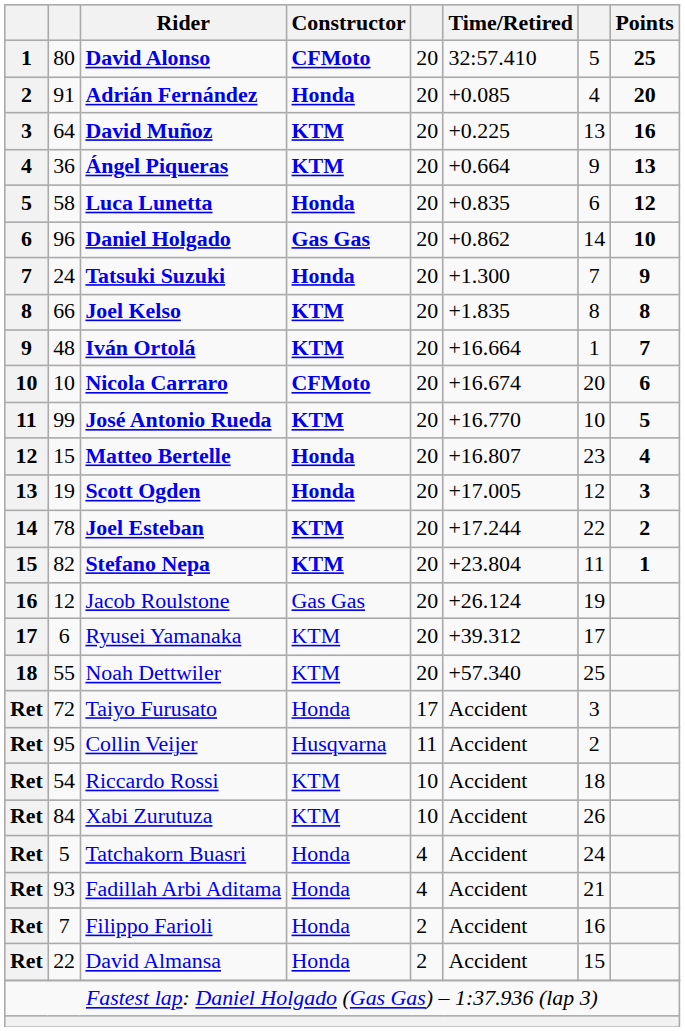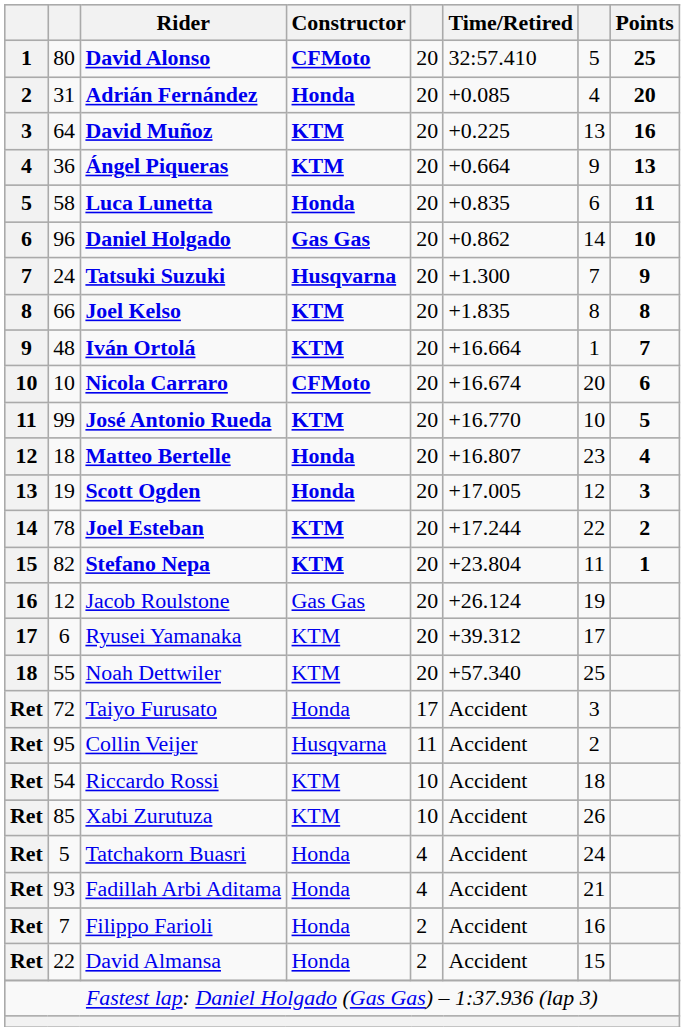 <table class="wikitable sortable" style="font-size: 85%;">
 <tr>
 <th scope="col"></th>
 <th scope="col"></th>
 <th scope="col">Rider</th>
 <th scope="col">Constructor</th>
 <th scope="col" class="unsortable"></th>
 <th scope="col" class="unsortable">Time/Retired</th>
 <th scope="col"></th>
 <th scope="col">Points</th>
 </tr>
 <tr>
 <th scope="row">1</th>
 <td align="center">80</td>
 <td data-sort-value="alo"> <strong><a href='#'>David Alonso</a></strong></td>
 <td><strong><a href='#'>CFMoto</a></strong></td>
 <td>20</td>
 <td>32:57.410</td>
 <td align="center">5</td>
 <td align="center"><strong>25</strong></td>
 </tr>
 <tr>
 <th scope="row">2</th>
-<td align="center">91</td>
+<td align="center">31</td>
 <td data-sort-value="fer"> <strong><a href='#'>Adrián Fernández</a></strong></td>
 <td><strong><a href='#'>Honda</a></strong></td>
 <td>20</td>
 <td>+0.085</td>
 <td align="center">4</td>
 <td align="center"><strong>20</strong></td>
 </tr>
 <tr>
 <th scope="row">3</th>
 <td align="center">64</td>
 <td data-sort-value="mun"> <strong><a href='#'>David Muñoz</a></strong></td>
 <td><strong><a href='#'>KTM</a></strong></td>
 <td>20</td>
 <td>+0.225</td>
 <td align="center">13</td>
 <td align="center"><strong>16</strong></td>
 </tr>
 <tr>
 <th scope="row">4</th>
 <td align="center">36</td>
 <td data-sort-value="piq"> <strong><a href='#'>Ángel Piqueras</a></strong></td>
 <td><strong><a href='#'>KTM</a></strong></td>
 <td>20</td>
 <td>+0.664</td>
 <td align="center">9</td>
 <td align="center"><strong>13</strong></td>
 </tr>
 <tr>
 <th scope="row">5</th>
 <td align="center">58</td>
 <td data-sort-value="lun"> <strong><a href='#'>Luca Lunetta</a></strong></td>
 <td><strong><a href='#'>Honda</a></strong></td>
 <td>20</td>
 <td>+0.835</td>
 <td align="center">6</td>
-<td align="center"><strong>12</strong></td>
+<td align="center"><strong>11</strong></td>
 </tr>
 <tr>
 <th scope="row">6</th>
 <td align="center">96</td>
 <td data-sort-value="hol"> <strong><a href='#'>Daniel Holgado</a></strong></td>
 <td><strong><a href='#'>Gas Gas</a></strong></td>
 <td>20</td>
 <td>+0.862</td>
 <td align="center">14</td>
 <td align="center"><strong>10</strong></td>
 </tr>
 <tr>
 <th scope="row">7</th>
 <td align="center">24</td>
 <td data-sort-value="suz"> <strong><a href='#'>Tatsuki Suzuki</a></strong></td>
-<td><strong><a href='#'>Honda</a></strong></td>
+<td><strong><a href='#'>Husqvarna</a></strong></td>
 <td>20</td>
 <td>+1.300</td>
 <td align="center">7</td>
 <td align="center"><strong>9</strong></td>
 </tr>
 <tr>
 <th scope="row">8</th>
 <td align="center">66</td>
 <td data-sort-value="kel"> <strong><a href='#'>Joel Kelso</a></strong></td>
 <td><strong><a href='#'>KTM</a></strong></td>
 <td>20</td>
 <td>+1.835</td>
 <td align="center">8</td>
 <td align="center"><strong>8</strong></td>
 </tr>
 <tr>
 <th scope="row">9</th>
 <td align="center">48</td>
 <td data-sort-value="ort"> <strong><a href='#'>Iván Ortolá</a></strong></td>
 <td><strong><a href='#'>KTM</a></strong></td>
 <td>20</td>
 <td>+16.664</td>
 <td align="center">1</td>
 <td align="center"><strong>7</strong></td>
 </tr>
 <tr>
 <th scope="row">10</th>
 <td align="center">10</td>
 <td data-sort-value="car"> <strong><a href='#'>Nicola Carraro</a></strong></td>
 <td><strong><a href='#'>CFMoto</a></strong></td>
 <td>20</td>
 <td>+16.674</td>
 <td align="center">20</td>
 <td align="center"><strong>6</strong></td>
 </tr>
 <tr>
 <th scope="row">11</th>
 <td align="center">99</td>
 <td data-sort-value="rue"> <strong><a href='#'>José Antonio Rueda</a></strong></td>
 <td><strong><a href='#'>KTM</a></strong></td>
 <td>20</td>
 <td>+16.770</td>
 <td align="center">10</td>
 <td align="center"><strong>5</strong></td>
 </tr>
 <tr>
 <th scope="row">12</th>
-<td align="center">15</td>
+<td align="center">18</td>
 <td data-sort-value="ber"> <strong><a href='#'>Matteo Bertelle</a></strong></td>
 <td><strong><a href='#'>Honda</a></strong></td>
 <td>20</td>
 <td>+16.807</td>
 <td align="center">23</td>
 <td align="center"><strong>4</strong></td>
 </tr>
 <tr>
 <th scope="row">13</th>
 <td align="center">19</td>
 <td data-sort-value="ogd"> <strong><a href='#'>Scott Ogden</a></strong></td>
 <td><strong><a href='#'>Honda</a></strong></td>
 <td>20</td>
 <td>+17.005</td>
 <td align="center">12</td>
 <td align="center"><strong>3</strong></td>
 </tr>
 <tr>
 <th scope="row">14</th>
 <td align="center">78</td>
 <td data-sort-value="est"> <strong><a href='#'>Joel Esteban</a></strong></td>
 <td><strong><a href='#'>KTM</a></strong></td>
 <td>20</td>
 <td>+17.244</td>
 <td align="center">22</td>
 <td align="center"><strong>2</strong></td>
 </tr>
 <tr>
 <th scope="row">15</th>
 <td align="center">82</td>
 <td data-sort-value="nep"> <strong><a href='#'>Stefano Nepa</a></strong></td>
 <td><strong><a href='#'>KTM</a></strong></td>
 <td>20</td>
 <td>+23.804</td>
 <td align="center">11</td>
 <td align="center"><strong>1</strong></td>
 </tr>
 <tr>
 <th scope="row">16</th>
 <td align="center">12</td>
 <td data-sort-value="rou"> <a href='#'>Jacob Roulstone</a></td>
 <td><a href='#'>Gas Gas</a></td>
 <td>20</td>
 <td>+26.124</td>
 <td align="center">19</td>
 <td align="center"></td>
 </tr>
 <tr>
 <th scope="row">17</th>
 <td align="center">6</td>
 <td data-sort-value="yam"> <a href='#'>Ryusei Yamanaka</a></td>
 <td><a href='#'>KTM</a></td>
 <td>20</td>
 <td>+39.312</td>
 <td align="center">17</td>
 <td align="center"></td>
 </tr>
 <tr>
 <th scope="row">18</th>
 <td align="center">55</td>
 <td data-sort-value="det"> <a href='#'>Noah Dettwiler</a></td>
 <td><a href='#'>KTM</a></td>
 <td>20</td>
 <td>+57.340</td>
 <td align="center">25</td>
 <td align="center"></td>
 </tr>
 <tr>
 <th scope="row">Ret</th>
 <td align="center">72</td>
 <td data-sort-value="fur"> <a href='#'>Taiyo Furusato</a></td>
 <td><a href='#'>Honda</a></td>
 <td>17</td>
 <td>Accident</td>
 <td align="center">3</td>
 <td align="center"></td>
 </tr>
 <tr>
 <th scope="row">Ret</th>
 <td align="center">95</td>
 <td data-sort-value="vei"> <a href='#'>Collin Veijer</a></td>
 <td><a href='#'>Husqvarna</a></td>
 <td>11</td>
 <td>Accident</td>
 <td align="center">2</td>
 <td align="center"></td>
 </tr>
 <tr>
 <th scope="row">Ret</th>
 <td align="center">54</td>
 <td data-sort-value="ros"> <a href='#'>Riccardo Rossi</a></td>
 <td><a href='#'>KTM</a></td>
 <td>10</td>
 <td>Accident</td>
 <td align="center">18</td>
 <td align="center"></td>
 </tr>
 <tr>
 <th scope="row">Ret</th>
-<td align="center">84</td>
+<td align="center">85</td>
 <td data-sort-value="zur"> <a href='#'>Xabi Zurutuza</a></td>
 <td><a href='#'>KTM</a></td>
 <td>10</td>
 <td>Accident</td>
 <td align="center">26</td>
 <td align="center"></td>
 </tr>
 <tr>
 <th scope="row">Ret</th>
 <td align="center">5</td>
 <td data-sort-value="bua"> <a href='#'>Tatchakorn Buasri</a></td>
 <td><a href='#'>Honda</a></td>
 <td>4</td>
 <td>Accident</td>
 <td align="center">24</td>
 <td align="center"></td>
 </tr>
 <tr>
 <th scope="row">Ret</th>
 <td align="center">93</td>
 <td data-sort-value="adi"> <a href='#'>Fadillah Arbi Aditama</a></td>
 <td><a href='#'>Honda</a></td>
 <td>4</td>
 <td>Accident</td>
 <td align="center">21</td>
 <td align="center"></td>
 </tr>
 <tr>
 <th scope="row">Ret</th>
 <td align="center">7</td>
 <td data-sort-value="far"> <a href='#'>Filippo Farioli</a></td>
 <td><a href='#'>Honda</a></td>
 <td>2</td>
 <td>Accident</td>
 <td align="center">16</td>
 <td align="center"></td>
 </tr>
 <tr>
 <th scope="row">Ret</th>
 <td align="center">22</td>
 <td data-sort-value="ala"> <a href='#'>David Almansa</a></td>
 <td><a href='#'>Honda</a></td>
 <td>2</td>
 <td>Accident</td>
 <td align="center">15</td>
 <td align="center"></td>
 </tr>
 <tr>
 </tr>
 <tr class="sortbottom">
 <td colspan="8" style="text-align:center"><em><a href='#'>Fastest lap</a>:  <a href='#'>Daniel Holgado</a> (<a href='#'>Gas Gas</a>) – 1:37.936 (lap 3)</em></td>
 </tr>
 <tr class="sortbottom">
 <th colspan=8></th>
 </tr>
 </table>
